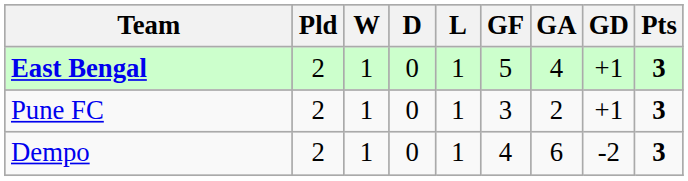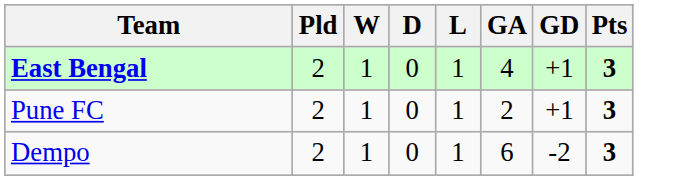 <table class="wikitable" style="text-align: center;">
 <tr>
 <th width=165>Team</th>
 <th width=20>Pld</th>
 <th width=20>W</th>
 <th width=20>D</th>
 <th width=20>L</th>
-<th width=20>GF</th>
 <th width=20>GA</th>
 <th width=20>GD</th>
 <th width=20>Pts</th>
 </tr>
 <tr bgcolor="#ccffcc">
 <td align=left><strong><a href='#'>East Bengal</a></strong></td>
 <td>2</td>
 <td>1</td>
 <td>0</td>
 <td>1</td>
-<td>5</td>
 <td>4</td>
 <td>+1</td>
 <td><strong>3</strong></td>
 </tr>
 <tr>
 <td align=left><a href='#'>Pune FC</a></td>
 <td>2</td>
 <td>1</td>
 <td>0</td>
 <td>1</td>
-<td>3</td>
 <td>2</td>
 <td>+1</td>
 <td><strong>3</strong></td>
 </tr>
 <tr>
 <td align=left><a href='#'>Dempo</a></td>
 <td>2</td>
 <td>1</td>
 <td>0</td>
 <td>1</td>
-<td>4</td>
 <td>6</td>
 <td>-2</td>
 <td><strong>3</strong></td>
 </tr>
 </table>
